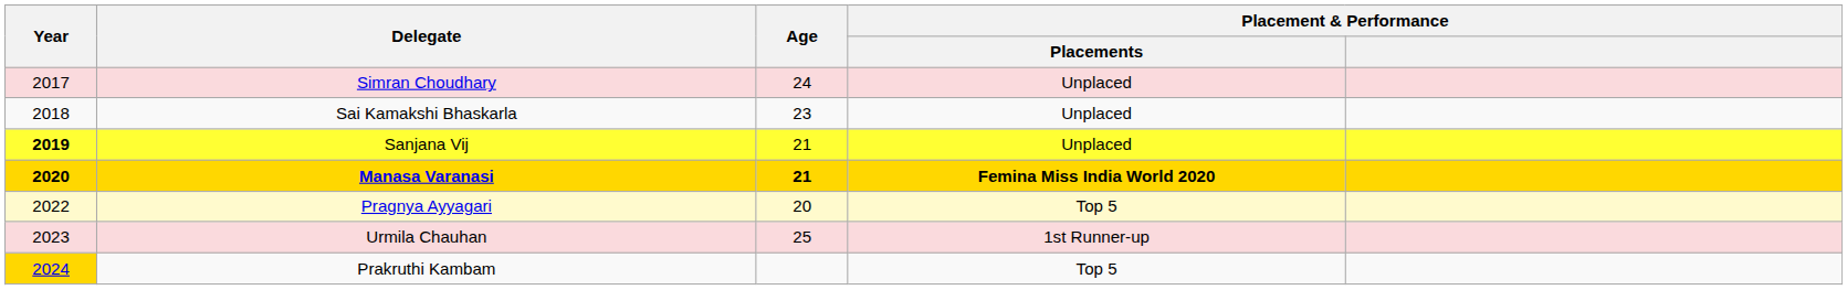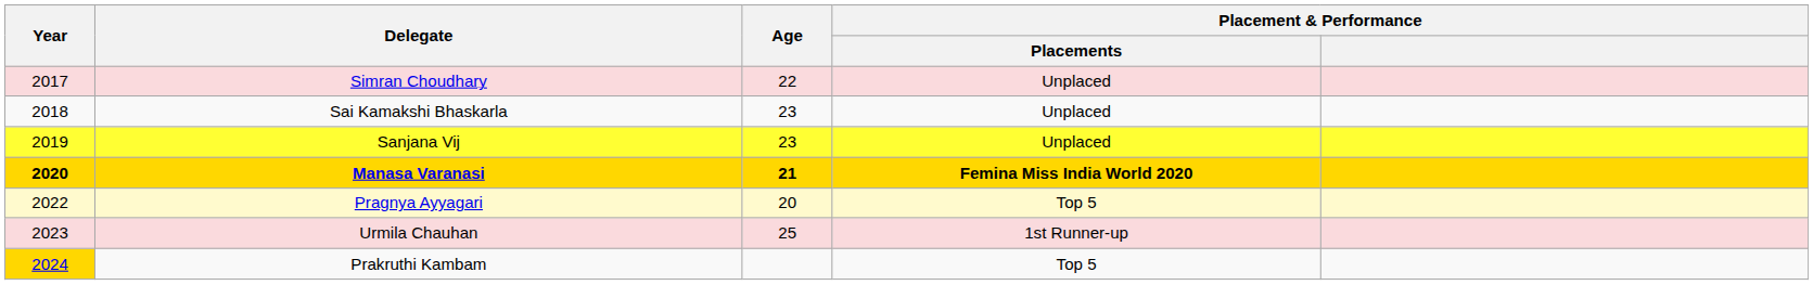 <table class="wikitable" style="text-align:center; line-height:20px; font-size:90%; width:100%;">
 <tr>
 <th rowspan="2"  width=50px>Year</th>
 <th rowspan="2"  width=400px>Delegate</th>
 <th rowspan="2"  width=50px>Age</th>
 <th colspan="2"  width=100px>Placement & Performance</th>
 </tr>
 <tr>
 <th width=300px>Placements</th>
 <th width=300px></th>
 </tr>
 <tr style="background:#FADADD;">
 <td>2017</td>
 <td><a href='#'>Simran Choudhary</a></td>
-<td>24</td>
+<td>22</td>
 <td>Unplaced</td>
 <td style="background:;"></td>
 </tr>
 <tr>
 <td>2018</td>
 <td>Sai Kamakshi Bhaskarla</td>
 <td>23</td>
 <td>Unplaced</td>
 <td style="background:;"></td>
 </tr>
 <tr style="background:#FFFF33;">
-<td><strong>2019</strong></td>
+<td>2019</td>
 <td>Sanjana Vij</td>
-<td>21</td>
+<td>23</td>
 <td>Unplaced</td>
 <td style="background:;"></td>
 </tr>
 <tr style="background:gold;">
 <td><strong>2020</strong></td>
 <td><strong><a href='#'>Manasa Varanasi</a></strong></td>
 <td><strong>21</strong></td>
 <td><strong>Femina Miss India World 2020</strong></td>
 <td style="background:;"></td>
 </tr>
 <tr style="background:#FFFACD;">
 <td>2022</td>
 <td><a href='#'>Pragnya Ayyagari</a></td>
 <td>20</td>
 <td>Top 5</td>
 <td></td>
 </tr>
 <tr style="background:#FADADD;">
 <td>2023</td>
 <td>Urmila Chauhan</td>
 <td>25</td>
 <td>1st Runner-up</td>
 <td style="background:;"></td>
 </tr>
 <tr>
 <td style="background: gold;"><a href='#'>2024</a></td>
 <td>Prakruthi Kambam</td>
 <td></td>
 <td>Top 5</td>
 <td></td>
 </tr>
 </table>
